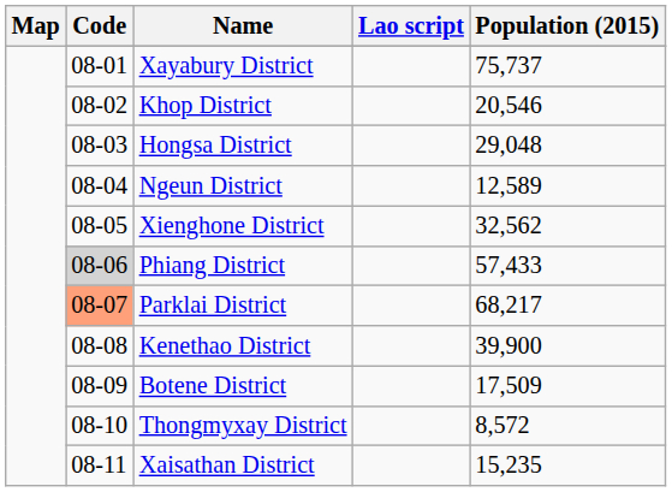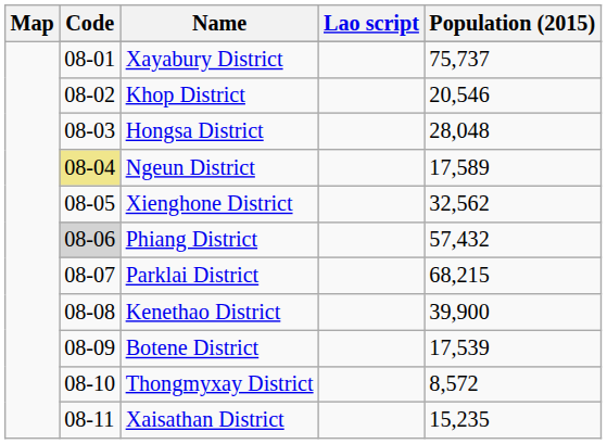 <table class="wikitable"  style="font-size:90%;">
 <tr>
 <th>Map</th>
 <th>Code</th>
 <th>Name</th>
 <th><a href='#'>Lao script</a></th>
 <th>Population (2015)</th>
 </tr>
 <tr>
 <td rowspan=12></td>
 </tr>
 <tr>
 <td>08-01</td>
 <td><a href='#'>Xayabury District</a></td>
 <td></td>
 <td>75,737</td>
 </tr>
 <tr>
 <td>08-02</td>
 <td><a href='#'>Khop District</a></td>
 <td></td>
 <td>20,546</td>
 </tr>
 <tr>
 <td>08-03</td>
 <td><a href='#'>Hongsa District</a></td>
 <td></td>
-<td>29,048</td>
+<td>28,048</td>
 </tr>
 <tr>
-<td>08-04</td>
+<td style="background: khaki;">08-04</td>
 <td><a href='#'>Ngeun District</a></td>
 <td></td>
-<td>12,589</td>
+<td>17,589</td>
 </tr>
 <tr>
 <td>08-05</td>
 <td><a href='#'>Xienghone District</a></td>
 <td></td>
 <td>32,562</td>
 </tr>
 <tr>
 <td style="background: lightgrey;">08-06</td>
 <td><a href='#'>Phiang District</a></td>
 <td></td>
-<td>57,433</td>
+<td>57,432</td>
 </tr>
 <tr>
-<td style="background: lightsalmon;">08-07</td>
+<td>08-07</td>
 <td><a href='#'>Parklai District</a></td>
 <td></td>
-<td>68,217</td>
+<td>68,215</td>
 </tr>
 <tr>
 <td>08-08</td>
 <td><a href='#'>Kenethao District</a></td>
 <td></td>
 <td>39,900</td>
 </tr>
 <tr>
 <td>08-09</td>
 <td><a href='#'>Botene District</a></td>
 <td></td>
-<td>17,509</td>
+<td>17,539</td>
 </tr>
 <tr>
 <td>08-10</td>
 <td><a href='#'>Thongmyxay District</a></td>
 <td></td>
 <td>8,572</td>
 </tr>
 <tr>
 <td>08-11</td>
 <td><a href='#'>Xaisathan District</a></td>
 <td></td>
 <td>15,235</td>
 </tr>
 </table>
